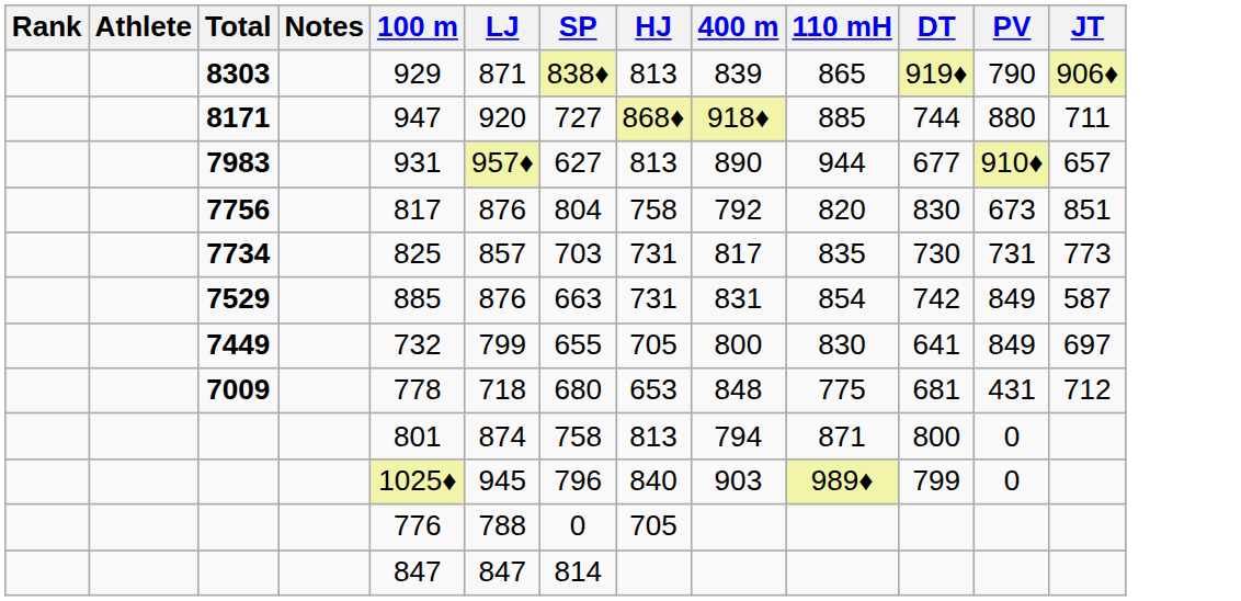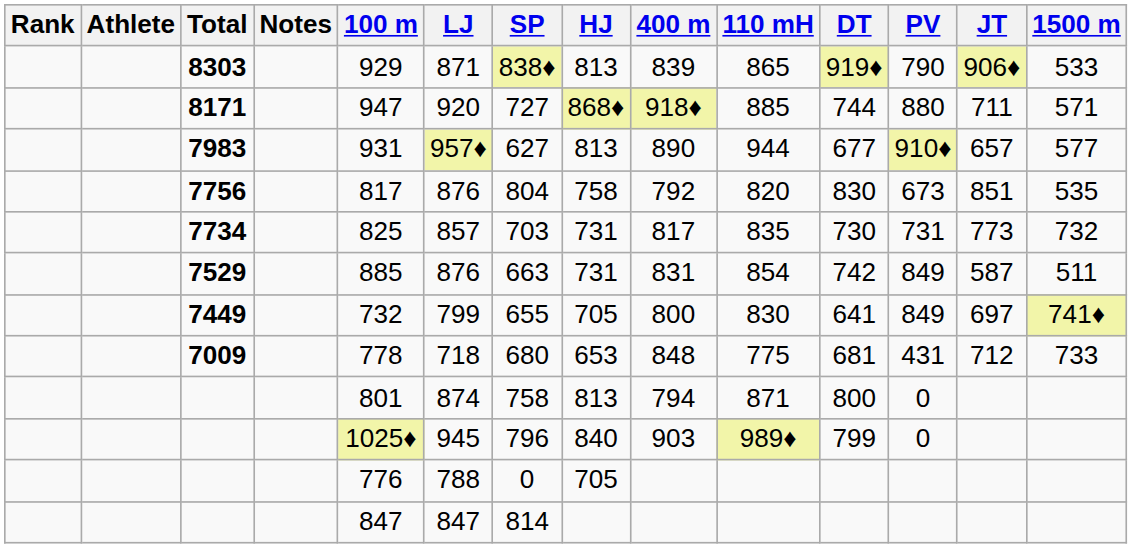 <table class="wikitable sortable" style="text-align:center">
 <tr>
 <th data-sort-type="number">Rank</th>
 <th>Athlete</th>
 <th>Total</th>
 <th>Notes</th>
 <th><a href='#'>100 m</a></th>
 <th><a href='#'>LJ</a></th>
 <th><a href='#'>SP</a></th>
 <th><a href='#'>HJ</a></th>
 <th><a href='#'>400 m</a></th>
 <th><a href='#'>110 mH</a></th>
 <th><a href='#'>DT</a></th>
 <th><a href='#'>PV</a></th>
 <th><a href='#'>JT</a></th>
+<th><a href='#'>1500 m</a></th>
 </tr>
 <tr>
 <td></td>
 <td align="left"></td>
 <td><strong>8303</strong></td>
 <td></td>
 <td>929</td>
 <td>871</td>
 <td bgcolor=#F2F5A9>838♦</td>
 <td>813</td>
 <td>839</td>
 <td>865</td>
 <td bgcolor=#F2F5A9>919♦</td>
 <td>790</td>
 <td bgcolor=#F2F5A9>906♦</td>
+<td>533</td>
 </tr>
 <tr>
 <td></td>
 <td align="left"></td>
 <td><strong>8171</strong></td>
 <td></td>
 <td>947</td>
 <td>920</td>
 <td>727</td>
 <td bgcolor=#F2F5A9>868♦</td>
 <td bgcolor=#F2F5A9>918♦</td>
 <td>885</td>
 <td>744</td>
 <td>880</td>
 <td>711</td>
+<td>571</td>
 </tr>
 <tr>
 <td></td>
 <td align="left"></td>
 <td><strong>7983</strong></td>
 <td></td>
 <td>931</td>
 <td bgcolor=#F2F5A9>957♦</td>
 <td>627</td>
 <td>813</td>
 <td>890</td>
 <td>944</td>
 <td>677</td>
 <td bgcolor=#F2F5A9>910♦</td>
 <td>657</td>
+<td>577</td>
 </tr>
 <tr>
 <td></td>
 <td align="left"></td>
 <td><strong>7756</strong></td>
 <td></td>
 <td>817</td>
 <td>876</td>
 <td>804</td>
 <td>758</td>
 <td>792</td>
 <td>820</td>
 <td>830</td>
 <td>673</td>
 <td>851</td>
+<td>535</td>
 </tr>
 <tr>
 <td></td>
 <td align="left"></td>
 <td><strong>7734</strong></td>
 <td></td>
 <td>825</td>
 <td>857</td>
 <td>703</td>
 <td>731</td>
 <td>817</td>
 <td>835</td>
 <td>730</td>
 <td>731</td>
 <td>773</td>
+<td>732</td>
 </tr>
 <tr>
 <td></td>
 <td align="left"></td>
 <td><strong>7529</strong></td>
 <td></td>
 <td>885</td>
 <td>876</td>
 <td>663</td>
 <td>731</td>
 <td>831</td>
 <td>854</td>
 <td>742</td>
 <td>849</td>
 <td>587</td>
+<td>511</td>
 </tr>
 <tr>
 <td></td>
 <td align="left"></td>
 <td><strong>7449</strong></td>
 <td></td>
 <td>732</td>
 <td>799</td>
 <td>655</td>
 <td>705</td>
 <td>800</td>
 <td>830</td>
 <td>641</td>
 <td>849</td>
 <td>697</td>
+<td bgcolor=#F2F5A9>741♦</td>
 </tr>
 <tr>
 <td></td>
 <td align="left"></td>
 <td><strong>7009</strong></td>
 <td></td>
 <td>778</td>
 <td>718</td>
 <td>680</td>
 <td>653</td>
 <td>848</td>
 <td>775</td>
 <td>681</td>
 <td>431</td>
 <td>712</td>
+<td>733</td>
 </tr>
 <tr>
 <td></td>
 <td align="left"></td>
 <td></td>
 <td></td>
 <td>801</td>
 <td>874</td>
 <td>758</td>
 <td>813</td>
 <td>794</td>
 <td>871</td>
 <td>800</td>
 <td>0</td>
+<td></td>
 <td></td>
 </tr>
 <tr>
 <td></td>
 <td align="left"></td>
 <td></td>
 <td></td>
 <td bgcolor=#F2F5A9>1025♦</td>
 <td>945</td>
 <td>796</td>
 <td>840</td>
 <td>903</td>
 <td bgcolor=#F2F5A9>989♦</td>
 <td>799</td>
 <td>0</td>
 <td></td>
+<td></td>
 </tr>
 <tr>
 <td></td>
 <td align="left"></td>
 <td></td>
 <td></td>
 <td>776</td>
 <td>788</td>
 <td>0</td>
 <td>705</td>
+<td></td>
 <td></td>
 <td></td>
 <td></td>
 <td></td>
 <td></td>
 </tr>
 <tr>
 <td></td>
 <td align="left"></td>
 <td></td>
 <td></td>
 <td>847</td>
 <td>847</td>
 <td>814</td>
 <td></td>
 <td></td>
 <td></td>
 <td></td>
 <td></td>
 <td></td>
+<td></td>
 </tr>
 </table>
